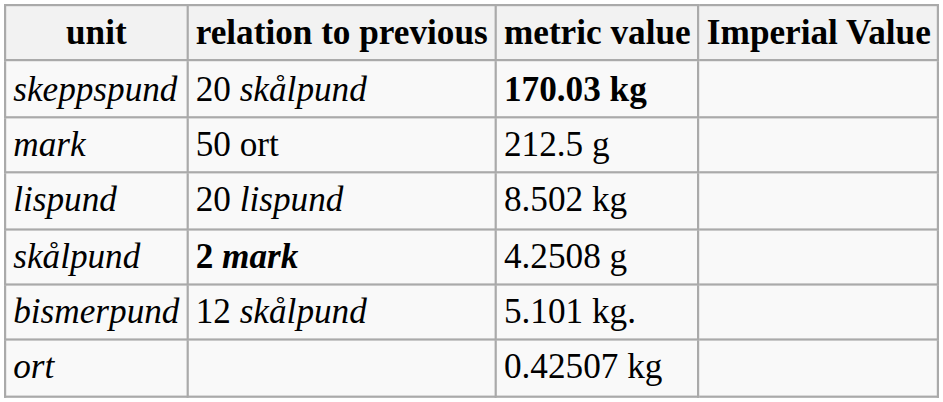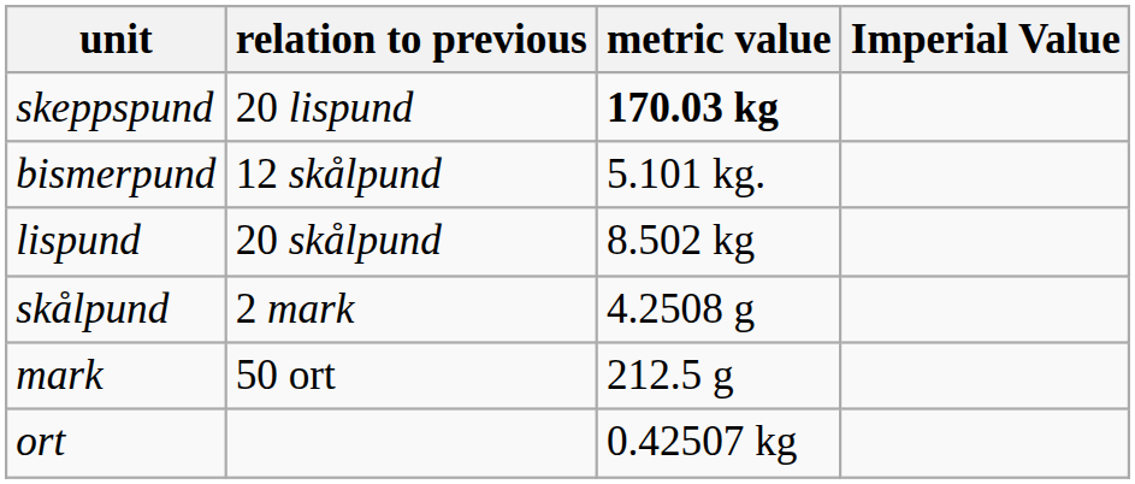 <table class="wikitable">
 <tr>
 <th colspan=1>unit</th>
 <th colspan=1>relation to previous</th>
 <th colspan=1>metric value</th>
 <th colspan=1>Imperial Value</th>
 </tr>
 <tr>
 <td><em>skeppspund</em></td>
+<td>20 <em>lispund</em></td>
+<td><strong>170.03 kg</strong></td>
+<td></td>
+</tr>
+<tr>
+<td><em>bismerpund</em></td>
+<td>12 <em>skålpund</em></td>
+<td>5.101 kg.</td>
+<td></td>
+</tr>
+<tr>
+<td><em>lispund</em></td>
 <td>20 <em>skålpund</em></td>
-<td><strong>170.03 kg</strong></td>
+<td>8.502 kg</td>
+<td></td>
+</tr>
+<tr>
+<td><em>skålpund</em></td>
+<td>2 <em>mark</em></td>
+<td>4.2508 g</td>
 <td></td>
 </tr>
 <tr>
 <td><em>mark</em></td>
 <td>50 ort</td>
 <td>212.5 g</td>
 <td></td>
 </tr>
 <tr>
-<td><em>lispund</em></td>
-<td>20 <em>lispund</em></td>
-<td>8.502 kg</td>
-<td></td>
-</tr>
-<tr>
-<td><em>skålpund</em></td>
-<td><strong>2 <em>mark</em></strong></td>
-<td>4.2508 g</td>
-<td></td>
-</tr>
-<tr>
-<td><em>bismerpund</em></td>
-<td>12 <em>skålpund</em></td>
-<td>5.101 kg.</td>
-<td></td>
-</tr>
-<tr>
 <td><em>ort</em></td>
 <td></td>
 <td>0.42507 kg</td>
 <td></td>
 </tr>
 </table>
